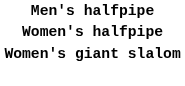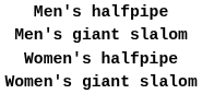 <table>
 <tr>
 <th scope="row">Men's halfpipe<br></th>
+<td></td>
+<td></td>
+<td></td>
+</tr>
+<tr>
+<th scope="row">Men's giant slalom<br></th>
 <td></td>
 <td></td>
 <td></td>
 </tr>
 <tr>
 <th scope="row">Women's halfpipe<br></th>
 <td></td>
 <td></td>
 <td></td>
 </tr>
 <tr>
 <th scope="row">Women's giant slalom<br></th>
 <td></td>
 <td></td>
 <td></td>
 </tr>
 </table>
